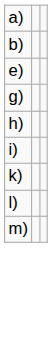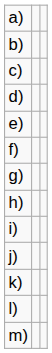 <table class="wikitable" style="float:right;">
 <tr>
 <td>a)</td>
 <td></td>
 <td></td>
 </tr>
 <tr>
 <td>b)</td>
 <td></td>
 <td></td>
 </tr>
 <tr>
+<td>c)</td>
+<td></td>
+<td></td>
+</tr>
+<tr>
+<td>d)</td>
+<td></td>
+<td></td>
+</tr>
+<tr>
 <td>e)</td>
+<td></td>
+<td></td>
+</tr>
+<tr>
+<td>f)</td>
 <td></td>
 <td></td>
 </tr>
 <tr>
 <td>g)</td>
 <td></td>
 <td></td>
 </tr>
 <tr>
 <td>h)</td>
 <td></td>
 <td></td>
 </tr>
 <tr>
 <td>i)</td>
 <td></td>
 <td></td>
 </tr>
 <tr>
+<td>j)</td>
+<td></td>
+<td></td>
+</tr>
+<tr>
 <td>k)</td>
 <td></td>
 <td></td>
 </tr>
 <tr>
 <td>l)</td>
 <td></td>
 <td></td>
 </tr>
 <tr>
 <td>m)</td>
 <td></td>
 <td></td>
 </tr>
 </table>
